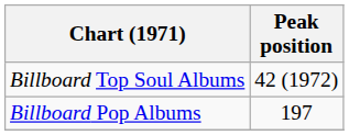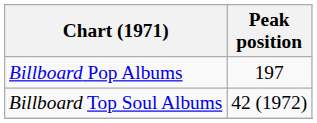 <table class="wikitable">
 <tr>
 <th>Chart (1971)</th>
 <th>Peak<br>position</th>
 </tr>
 <tr>
+<td><a href='#'><em>Billboard</em> Pop Albums</a></td>
+<td align=center>197</td>
+</tr>
+<tr>
 <td><em>Billboard</em> <a href='#'>Top Soul Albums</a></td>
 <td align=center>42 (1972)</td>
 </tr>
 <tr>
-<td><a href='#'><em>Billboard</em> Pop Albums</a></td>
-<td align=center>197</td>
-</tr>
-<tr>
 </tr>
 </table>
